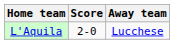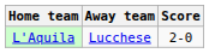 <table class="wikitable" style="text-align: center">
 <tr>
 <th>Home team</th>
+<th>Away team</th>
 <th>Score</th>
-<th>Away team</th>
 </tr>
 <tr>
 <td bgcolor="ccffcc"><a href='#'>L'Aquila</a></td>
+<td><a href='#'>Lucchese</a></td>
 <td>2-0</td>
-<td><a href='#'>Lucchese</a></td>
 </tr>
 </table>
